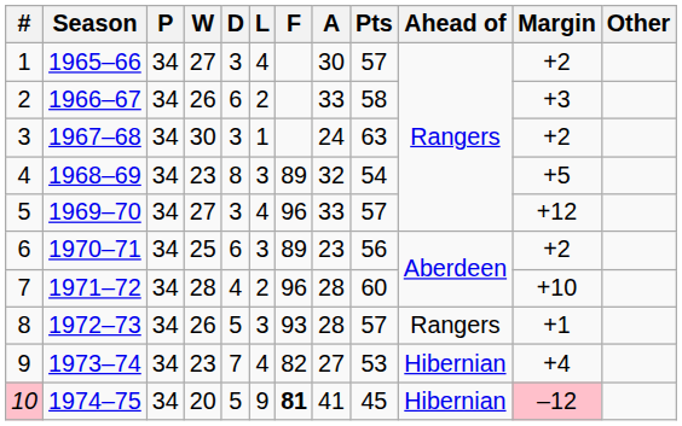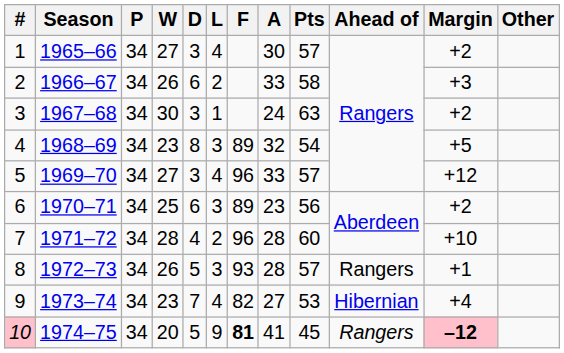 <table class="wikitable sortable" style="text-align:center;">
 <tr>
 <th>#</th>
 <th>Season</th>
 <th>P</th>
 <th>W</th>
 <th>D</th>
 <th>L</th>
 <th>F</th>
 <th>A</th>
 <th>Pts</th>
 <th>Ahead of</th>
 <th>Margin</th>
 <th>Other</th>
 </tr>
 <tr>
 <td scope=row>1</td>
 <td><a href='#'>1965–66</a></td>
 <td>34</td>
 <td>27</td>
 <td>3</td>
 <td>4</td>
 <td></td>
 <td>30</td>
 <td>57</td>
 <td rowspan="5"><a href='#'>Rangers</a></td>
 <td>+2</td>
 <td></td>
 </tr>
 <tr>
 <td scope=row>2</td>
 <td><a href='#'>1966–67</a></td>
 <td>34</td>
 <td>26</td>
 <td>6</td>
 <td>2</td>
 <td></td>
 <td>33</td>
 <td>58</td>
 <td>+3</td>
 <td></td>
 </tr>
 <tr>
 <td scope=row>3</td>
 <td><a href='#'>1967–68</a></td>
 <td>34</td>
 <td>30</td>
 <td>3</td>
 <td>1</td>
 <td></td>
 <td>24</td>
 <td>63</td>
 <td>+2</td>
 <td></td>
 </tr>
 <tr>
 <td scope=row>4</td>
 <td><a href='#'>1968–69</a></td>
 <td>34</td>
 <td>23</td>
 <td>8</td>
 <td>3</td>
 <td>89</td>
 <td>32</td>
 <td>54</td>
 <td>+5</td>
 <td></td>
 </tr>
 <tr>
 <td scope=row>5</td>
 <td><a href='#'>1969–70</a></td>
 <td>34</td>
 <td>27</td>
 <td>3</td>
 <td>4</td>
 <td>96</td>
 <td>33</td>
 <td>57</td>
 <td>+12</td>
 <td></td>
 </tr>
 <tr>
 <td scope=row>6</td>
 <td><a href='#'>1970–71</a></td>
 <td>34</td>
 <td>25</td>
 <td>6</td>
 <td>3</td>
 <td>89</td>
 <td>23</td>
 <td>56</td>
 <td rowspan="2"><a href='#'>Aberdeen</a></td>
 <td>+2</td>
 <td></td>
 </tr>
 <tr>
 <td scope=row>7</td>
 <td><a href='#'>1971–72</a></td>
 <td>34</td>
 <td>28</td>
 <td>4</td>
 <td>2</td>
 <td>96</td>
 <td>28</td>
 <td>60</td>
 <td>+10</td>
 <td></td>
 </tr>
 <tr>
 <td scope=row>8</td>
 <td><a href='#'>1972–73</a></td>
 <td>34</td>
 <td>26</td>
 <td>5</td>
 <td>3</td>
 <td>93</td>
 <td>28</td>
 <td>57</td>
 <td>Rangers</td>
 <td>+1</td>
 <td></td>
 </tr>
 <tr>
 <td scope=row>9</td>
 <td><a href='#'>1973–74</a></td>
 <td>34</td>
 <td>23</td>
 <td>7</td>
 <td>4</td>
 <td>82</td>
 <td>27</td>
 <td>53</td>
 <td><a href='#'>Hibernian</a></td>
 <td>+4</td>
 <td></td>
 </tr>
 <tr>
 <td scope=row bgcolor=pink><em>10</em></td>
 <td><a href='#'>1974–75</a></td>
 <td>34</td>
 <td>20</td>
 <td>5</td>
 <td>9</td>
 <td><strong>81</strong></td>
 <td>41</td>
 <td>45</td>
-<td><a href='#'>Hibernian</a></td>
-<td bgcolor=pink>–12</td>
+<td><em>Rangers</em></td>
+<td bgcolor=pink><strong>–12</strong></td>
 <td></td>
 </tr>
 </table>
